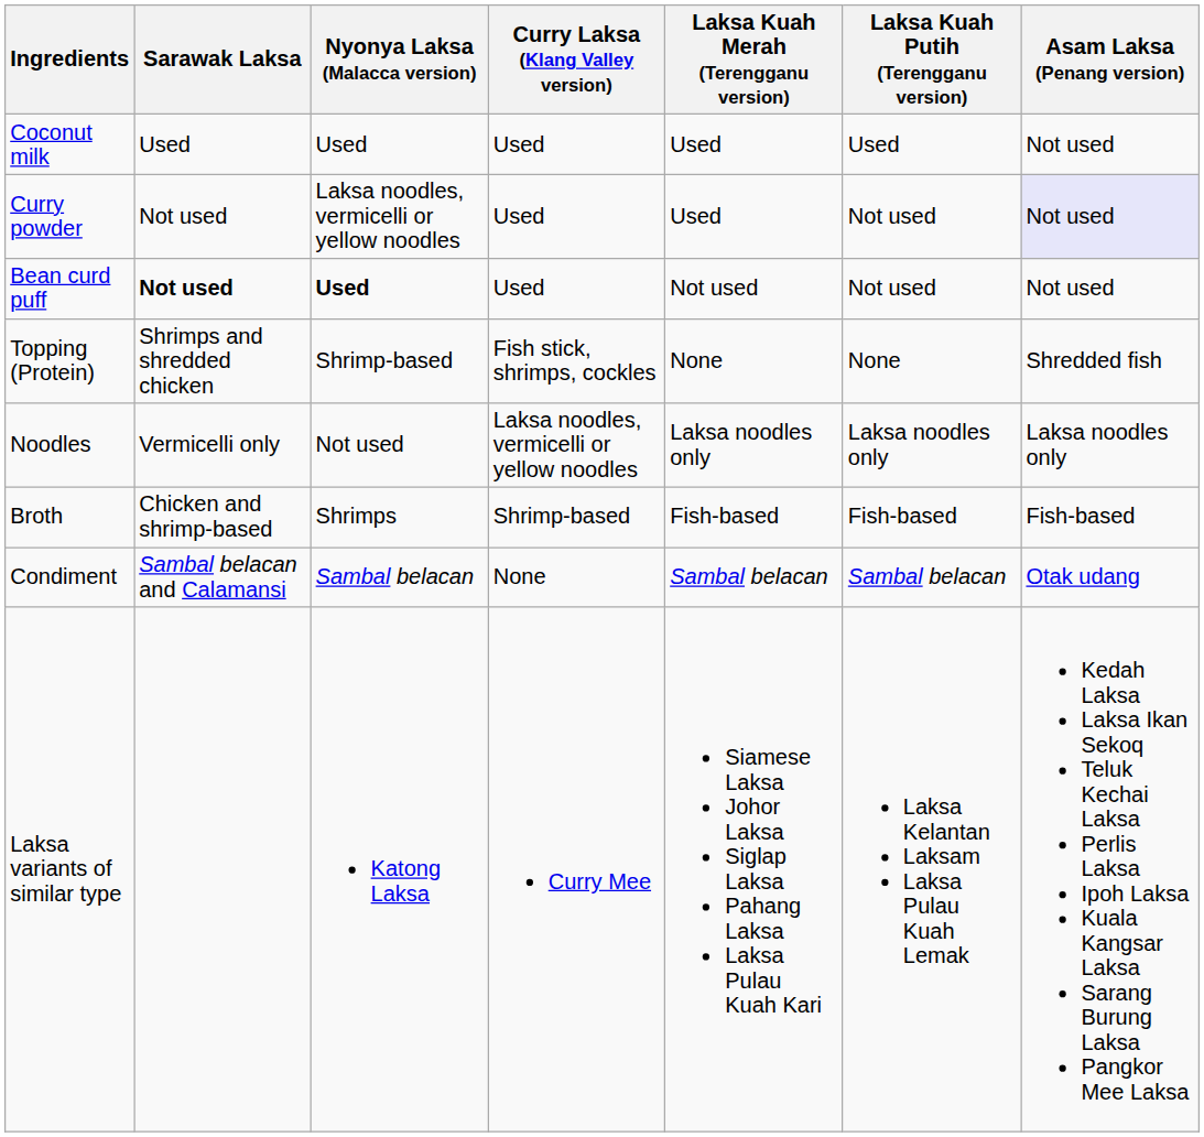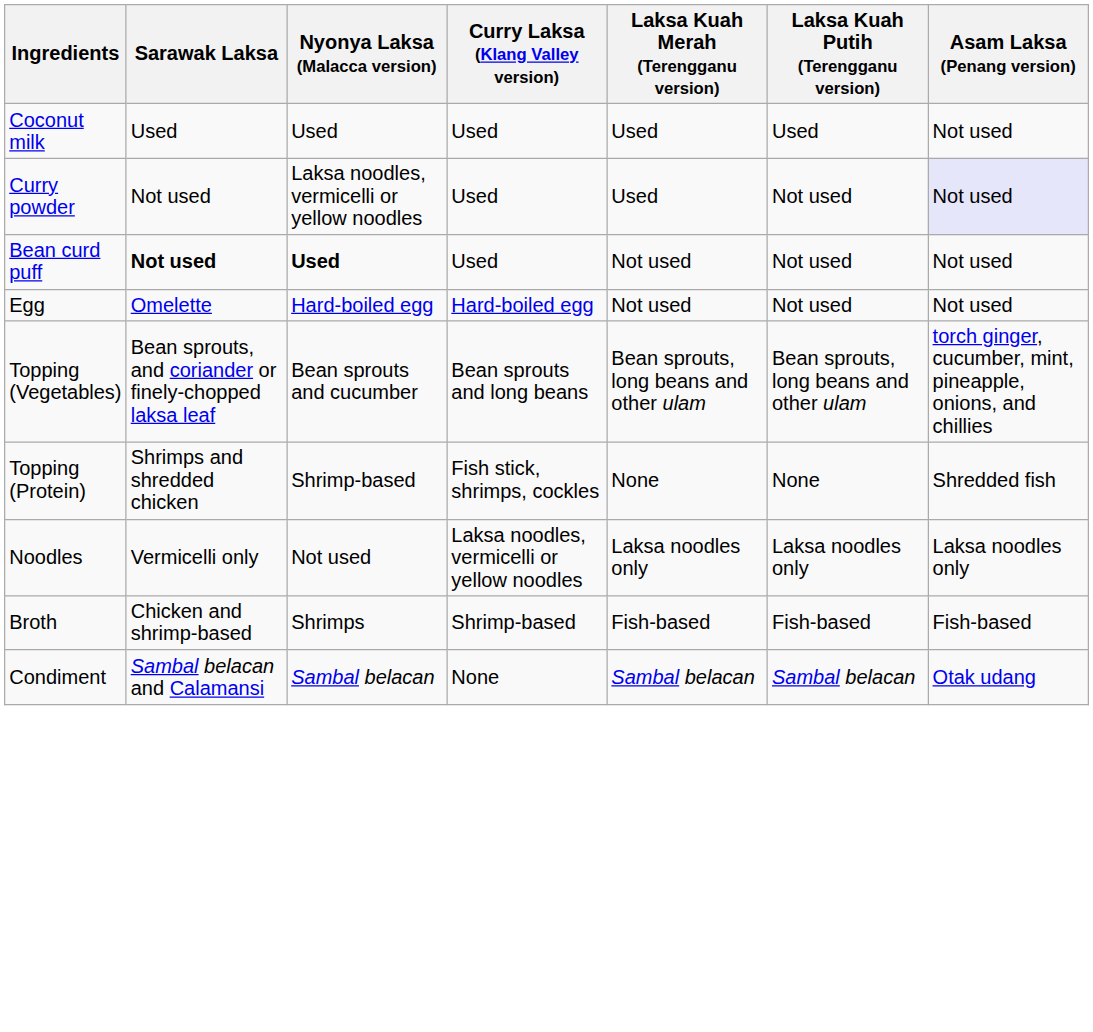 <table class="wikitable">
 <tr>
 <th width="10%">Ingredients</th>
 <th width="15%">Sarawak Laksa</th>
 <th width="15%">Nyonya Laksa<br><small>(Malacca version)</small></th>
 <th width="15%">Curry Laksa <small>(<a href='#'>Klang Valley</a> version)</small></th>
 <th width="15%">Laksa Kuah Merah <small>(Terengganu version)</small></th>
 <th width="15%">Laksa Kuah Putih <small>(Terengganu version)</small></th>
 <th width="15%">Asam Laksa <small>(Penang version)</small></th>
 </tr>
 <tr>
 <td><a href='#'>Coconut milk</a></td>
 <td>Used</td>
 <td>Used</td>
 <td>Used</td>
 <td>Used</td>
 <td>Used</td>
 <td>Not used</td>
 </tr>
 <tr>
 <td><a href='#'>Curry powder</a></td>
 <td>Not used</td>
 <td>Laksa noodles, vermicelli or yellow noodles</td>
 <td>Used</td>
 <td>Used</td>
 <td>Not used</td>
 <td style="background: lavender;">Not used</td>
 </tr>
 <tr>
 <td><a href='#'>Bean curd puff</a></td>
 <td><strong>Not used</strong></td>
 <td><strong>Used</strong></td>
 <td>Used</td>
 <td>Not used</td>
 <td>Not used</td>
 <td>Not used</td>
 </tr>
 <tr>
+<td>Egg</td>
+<td><a href='#'>Omelette</a></td>
+<td><a href='#'>Hard-boiled egg</a></td>
+<td><a href='#'>Hard-boiled egg</a></td>
+<td>Not used</td>
+<td>Not used</td>
+<td>Not used</td>
+</tr>
+<tr>
+<td>Topping (Vegetables)</td>
+<td>Bean sprouts, and <a href='#'>coriander</a> or finely-chopped <a href='#'>laksa leaf</a></td>
+<td>Bean sprouts and cucumber</td>
+<td>Bean sprouts and long beans</td>
+<td>Bean sprouts, long beans and other <em>ulam</em></td>
+<td>Bean sprouts, long beans and other <em>ulam</em></td>
+<td><a href='#'>torch ginger</a>, cucumber, mint, pineapple, onions, and chillies</td>
+</tr>
+<tr>
 <td>Topping (Protein)</td>
 <td>Shrimps and shredded chicken</td>
 <td>Shrimp-based</td>
 <td>Fish stick, shrimps, cockles</td>
 <td>None</td>
 <td>None</td>
 <td>Shredded fish</td>
 </tr>
 <tr>
 <td>Noodles</td>
 <td>Vermicelli only</td>
 <td>Not used</td>
 <td>Laksa noodles, vermicelli or yellow noodles</td>
 <td>Laksa noodles only</td>
 <td>Laksa noodles only</td>
 <td>Laksa noodles only</td>
 </tr>
 <tr>
 <td>Broth</td>
 <td>Chicken and shrimp-based</td>
 <td>Shrimps</td>
 <td>Shrimp-based</td>
 <td>Fish-based</td>
 <td>Fish-based</td>
 <td>Fish-based</td>
 </tr>
 <tr>
 <td>Condiment</td>
 <td><em><a href='#'>Sambal</a> belacan</em> and <a href='#'>Calamansi</a></td>
 <td><em><a href='#'>Sambal</a> belacan</em></td>
 <td>None</td>
 <td><em><a href='#'>Sambal</a> belacan</em></td>
 <td><em><a href='#'>Sambal</a> belacan</em></td>
 <td><a href='#'>Otak udang</a></td>
 </tr>
-<tr>
-<td>Laksa variants of similar type</td>
-<td><br></td>
-<td><br><ul><li><a href='#'>Katong Laksa</a></li></ul></td>
-<td><br><ul><li><a href='#'>Curry Mee</a></li></ul></td>
-<td><br><ul><li>Siamese Laksa</li><li>Johor Laksa</li><li>Siglap Laksa</li><li>Pahang Laksa</li><li>Laksa Pulau Kuah Kari</li></ul></td>
-<td><br><ul><li>Laksa Kelantan</li><li>Laksam</li><li>Laksa Pulau Kuah Lemak</li></ul></td>
-<td><br><ul><li>Kedah Laksa</li><li>Laksa Ikan Sekoq</li><li>Teluk Kechai Laksa</li><li>Perlis Laksa</li><li>Ipoh Laksa</li><li>Kuala Kangsar Laksa</li><li>Sarang Burung Laksa</li><li>Pangkor Mee Laksa</li></ul></td>
-</tr>
 </table>
